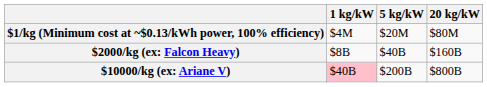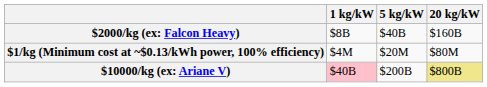 <table class="wikitable">
 <tr>
 <th></th>
 <th>1 kg/kW</th>
 <th>5 kg/kW</th>
 <th>20 kg/kW</th>
 </tr>
 <tr>
+<th scope=row>$2000/kg (ex: <a href='#'>Falcon Heavy</a>)</th>
+<td>$8B</td>
+<td>$40B</td>
+<td>$160B</td>
+</tr>
+<tr>
 <th scope=row>$1/kg (Minimum cost at ~$0.13/kWh power, 100% efficiency)</th>
 <td>$4M</td>
 <td>$20M</td>
 <td>$80M</td>
 </tr>
 <tr>
-<th scope=row>$2000/kg (ex: <a href='#'>Falcon Heavy</a>)</th>
-<td>$8B</td>
-<td>$40B</td>
-<td>$160B</td>
-</tr>
-<tr>
 <th scope=row>$10000/kg (ex: <a href='#'>Ariane V</a>)</th>
 <td style="background: pink;">$40B</td>
 <td>$200B</td>
-<td>$800B</td>
+<td style="background: khaki;">$800B</td>
 </tr>
 </table>
